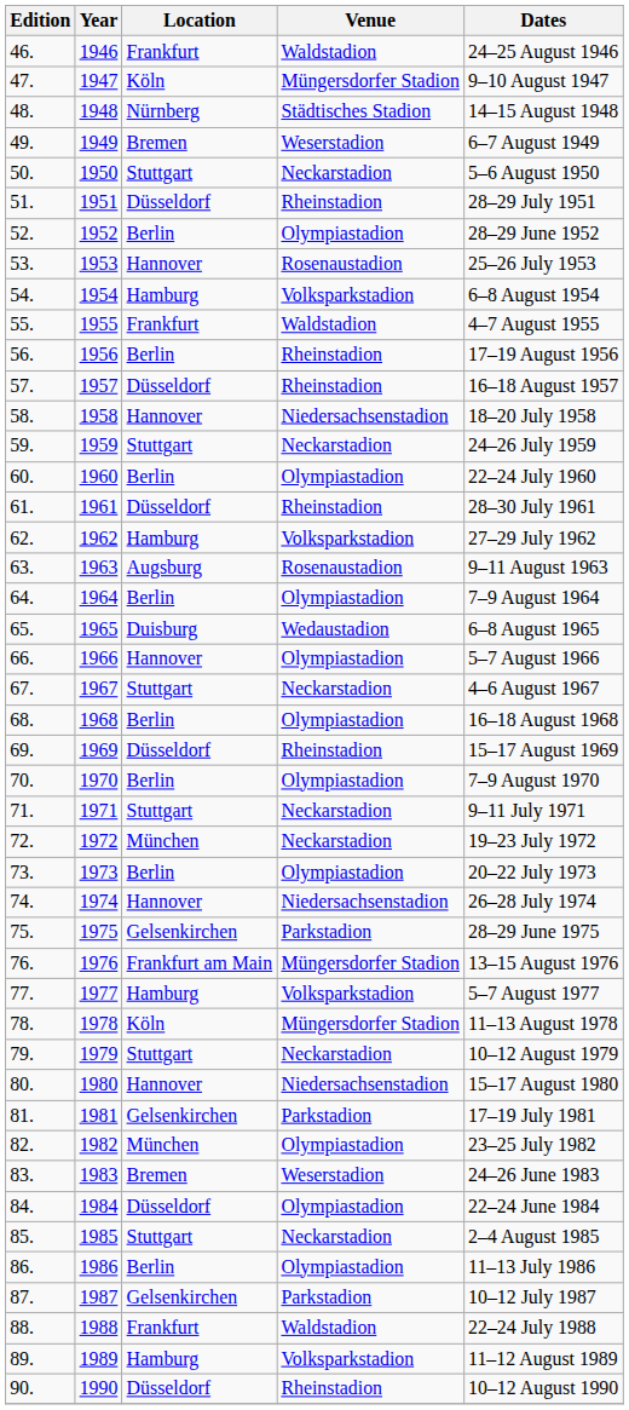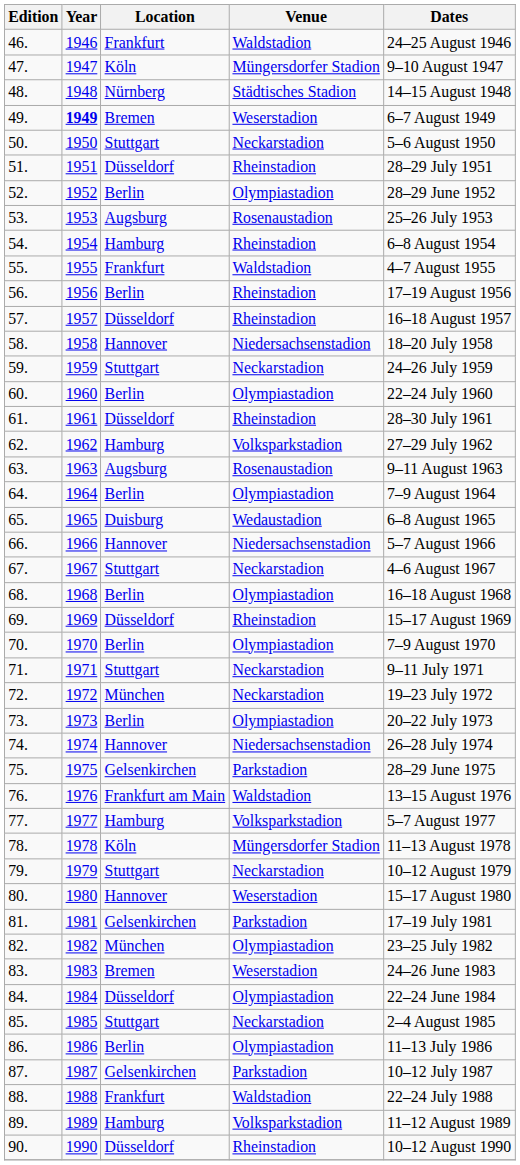 <table class="wikitable sortable">
 <tr>
 <th>Edition</th>
 <th>Year</th>
 <th>Location</th>
 <th>Venue</th>
 <th class="unsortable">Dates</th>
 </tr>
 <tr>
 <td>46.</td>
 <td><a href='#'>1946</a></td>
 <td><a href='#'>Frankfurt</a></td>
 <td><a href='#'>Waldstadion</a></td>
 <td>24–25 August 1946</td>
 </tr>
 <tr>
 <td>47.</td>
 <td><a href='#'>1947</a></td>
 <td><a href='#'>Köln</a></td>
 <td><a href='#'>Müngersdorfer Stadion</a></td>
 <td>9–10 August 1947</td>
 </tr>
 <tr>
 <td>48.</td>
 <td><a href='#'>1948</a></td>
 <td><a href='#'>Nürnberg</a></td>
 <td><a href='#'>Städtisches Stadion</a></td>
 <td>14–15 August 1948</td>
 </tr>
 <tr>
 <td>49.</td>
-<td><a href='#'>1949</a></td>
+<td><strong><a href='#'>1949</a></strong></td>
 <td><a href='#'>Bremen</a></td>
 <td><a href='#'>Weserstadion</a></td>
 <td>6–7 August 1949</td>
 </tr>
 <tr>
 <td>50.</td>
 <td><a href='#'>1950</a></td>
 <td><a href='#'>Stuttgart</a></td>
 <td><a href='#'>Neckarstadion</a></td>
 <td>5–6 August 1950</td>
 </tr>
 <tr>
 <td>51.</td>
 <td><a href='#'>1951</a></td>
 <td><a href='#'>Düsseldorf</a></td>
 <td><a href='#'>Rheinstadion</a></td>
 <td>28–29 July 1951</td>
 </tr>
 <tr>
 <td>52.</td>
 <td><a href='#'>1952</a></td>
 <td><a href='#'>Berlin</a></td>
 <td><a href='#'>Olympiastadion</a></td>
 <td>28–29 June 1952</td>
 </tr>
 <tr>
 <td>53.</td>
 <td><a href='#'>1953</a></td>
-<td><a href='#'>Hannover</a></td>
+<td><a href='#'>Augsburg</a></td>
 <td><a href='#'>Rosenaustadion</a></td>
 <td>25–26 July 1953</td>
 </tr>
 <tr>
 <td>54.</td>
 <td><a href='#'>1954</a></td>
 <td><a href='#'>Hamburg</a></td>
-<td><a href='#'>Volksparkstadion</a></td>
+<td><a href='#'>Rheinstadion</a></td>
 <td>6–8 August 1954</td>
 </tr>
 <tr>
 <td>55.</td>
 <td><a href='#'>1955</a></td>
 <td><a href='#'>Frankfurt</a></td>
 <td><a href='#'>Waldstadion</a></td>
 <td>4–7 August 1955</td>
 </tr>
 <tr>
 <td>56.</td>
 <td><a href='#'>1956</a></td>
 <td><a href='#'>Berlin</a></td>
 <td><a href='#'>Rheinstadion</a></td>
 <td>17–19 August 1956</td>
 </tr>
 <tr>
 <td>57.</td>
 <td><a href='#'>1957</a></td>
 <td><a href='#'>Düsseldorf</a></td>
 <td><a href='#'>Rheinstadion</a></td>
 <td>16–18 August 1957</td>
 </tr>
 <tr>
 <td>58.</td>
 <td><a href='#'>1958</a></td>
 <td><a href='#'>Hannover</a></td>
 <td><a href='#'>Niedersachsenstadion</a></td>
 <td>18–20 July 1958</td>
 </tr>
 <tr>
 <td>59.</td>
 <td><a href='#'>1959</a></td>
 <td><a href='#'>Stuttgart</a></td>
 <td><a href='#'>Neckarstadion</a></td>
 <td>24–26 July 1959</td>
 </tr>
 <tr>
 <td>60.</td>
 <td><a href='#'>1960</a></td>
 <td><a href='#'>Berlin</a></td>
 <td><a href='#'>Olympiastadion</a></td>
 <td>22–24 July 1960</td>
 </tr>
 <tr>
 <td>61.</td>
 <td><a href='#'>1961</a></td>
 <td><a href='#'>Düsseldorf</a></td>
 <td><a href='#'>Rheinstadion</a></td>
 <td>28–30 July 1961</td>
 </tr>
 <tr>
 <td>62.</td>
 <td><a href='#'>1962</a></td>
 <td><a href='#'>Hamburg</a></td>
 <td><a href='#'>Volksparkstadion</a></td>
 <td>27–29 July 1962</td>
 </tr>
 <tr>
 <td>63.</td>
 <td><a href='#'>1963</a></td>
 <td><a href='#'>Augsburg</a></td>
 <td><a href='#'>Rosenaustadion</a></td>
 <td>9–11 August 1963</td>
 </tr>
 <tr>
 <td>64.</td>
 <td><a href='#'>1964</a></td>
 <td><a href='#'>Berlin</a></td>
 <td><a href='#'>Olympiastadion</a></td>
 <td>7–9 August 1964</td>
 </tr>
 <tr>
 <td>65.</td>
 <td><a href='#'>1965</a></td>
 <td><a href='#'>Duisburg</a></td>
 <td><a href='#'>Wedaustadion</a></td>
 <td>6–8 August 1965</td>
 </tr>
 <tr>
 <td>66.</td>
 <td><a href='#'>1966</a></td>
 <td><a href='#'>Hannover</a></td>
-<td><a href='#'>Olympiastadion</a></td>
+<td><a href='#'>Niedersachsenstadion</a></td>
 <td>5–7 August 1966</td>
 </tr>
 <tr>
 <td>67.</td>
 <td><a href='#'>1967</a></td>
 <td><a href='#'>Stuttgart</a></td>
 <td><a href='#'>Neckarstadion</a></td>
 <td>4–6 August 1967</td>
 </tr>
 <tr>
 <td>68.</td>
 <td><a href='#'>1968</a></td>
 <td><a href='#'>Berlin</a></td>
 <td><a href='#'>Olympiastadion</a></td>
 <td>16–18 August 1968</td>
 </tr>
 <tr>
 <td>69.</td>
 <td><a href='#'>1969</a></td>
 <td><a href='#'>Düsseldorf</a></td>
 <td><a href='#'>Rheinstadion</a></td>
 <td>15–17 August 1969</td>
 </tr>
 <tr>
 <td>70.</td>
 <td><a href='#'>1970</a></td>
 <td><a href='#'>Berlin</a></td>
 <td><a href='#'>Olympiastadion</a></td>
 <td>7–9 August 1970</td>
 </tr>
 <tr>
 <td>71.</td>
 <td><a href='#'>1971</a></td>
 <td><a href='#'>Stuttgart</a></td>
 <td><a href='#'>Neckarstadion</a></td>
 <td>9–11 July 1971</td>
 </tr>
 <tr>
 <td>72.</td>
 <td><a href='#'>1972</a></td>
 <td><a href='#'>München</a></td>
 <td><a href='#'>Neckarstadion</a></td>
 <td>19–23 July 1972</td>
 </tr>
 <tr>
 <td>73.</td>
 <td><a href='#'>1973</a></td>
 <td><a href='#'>Berlin</a></td>
 <td><a href='#'>Olympiastadion</a></td>
 <td>20–22 July 1973</td>
 </tr>
 <tr>
 <td>74.</td>
 <td><a href='#'>1974</a></td>
 <td><a href='#'>Hannover</a></td>
 <td><a href='#'>Niedersachsenstadion</a></td>
 <td>26–28 July 1974</td>
 </tr>
 <tr>
 <td>75.</td>
 <td><a href='#'>1975</a></td>
 <td><a href='#'>Gelsenkirchen</a></td>
 <td><a href='#'>Parkstadion</a></td>
 <td>28–29 June 1975</td>
 </tr>
 <tr>
 <td>76.</td>
 <td><a href='#'>1976</a></td>
 <td><a href='#'>Frankfurt am Main</a></td>
-<td><a href='#'>Müngersdorfer Stadion</a></td>
+<td><a href='#'>Waldstadion</a></td>
 <td>13–15 August 1976</td>
 </tr>
 <tr>
 <td>77.</td>
 <td><a href='#'>1977</a></td>
 <td><a href='#'>Hamburg</a></td>
 <td><a href='#'>Volksparkstadion</a></td>
 <td>5–7 August 1977</td>
 </tr>
 <tr>
 <td>78.</td>
 <td><a href='#'>1978</a></td>
 <td><a href='#'>Köln</a></td>
 <td><a href='#'>Müngersdorfer Stadion</a></td>
 <td>11–13 August 1978</td>
 </tr>
 <tr>
 <td>79.</td>
 <td><a href='#'>1979</a></td>
 <td><a href='#'>Stuttgart</a></td>
 <td><a href='#'>Neckarstadion</a></td>
 <td>10–12 August 1979</td>
 </tr>
 <tr>
 <td>80.</td>
 <td><a href='#'>1980</a></td>
 <td><a href='#'>Hannover</a></td>
-<td><a href='#'>Niedersachsenstadion</a></td>
+<td><a href='#'>Weserstadion</a></td>
 <td>15–17 August 1980</td>
 </tr>
 <tr>
 <td>81.</td>
 <td><a href='#'>1981</a></td>
 <td><a href='#'>Gelsenkirchen</a></td>
 <td><a href='#'>Parkstadion</a></td>
 <td>17–19 July 1981</td>
 </tr>
 <tr>
 <td>82.</td>
 <td><a href='#'>1982</a></td>
 <td><a href='#'>München</a></td>
 <td><a href='#'>Olympiastadion</a></td>
 <td>23–25 July 1982</td>
 </tr>
 <tr>
 <td>83.</td>
 <td><a href='#'>1983</a></td>
 <td><a href='#'>Bremen</a></td>
 <td><a href='#'>Weserstadion</a></td>
 <td>24–26 June 1983</td>
 </tr>
 <tr>
 <td>84.</td>
 <td><a href='#'>1984</a></td>
 <td><a href='#'>Düsseldorf</a></td>
 <td><a href='#'>Olympiastadion</a></td>
 <td>22–24 June 1984</td>
 </tr>
 <tr>
 <td>85.</td>
 <td><a href='#'>1985</a></td>
 <td><a href='#'>Stuttgart</a></td>
 <td><a href='#'>Neckarstadion</a></td>
 <td>2–4 August 1985</td>
 </tr>
 <tr>
 <td>86.</td>
 <td><a href='#'>1986</a></td>
 <td><a href='#'>Berlin</a></td>
 <td><a href='#'>Olympiastadion</a></td>
 <td>11–13 July 1986</td>
 </tr>
 <tr>
 <td>87.</td>
 <td><a href='#'>1987</a></td>
 <td><a href='#'>Gelsenkirchen</a></td>
 <td><a href='#'>Parkstadion</a></td>
 <td>10–12 July 1987</td>
 </tr>
 <tr>
 <td>88.</td>
 <td><a href='#'>1988</a></td>
 <td><a href='#'>Frankfurt</a></td>
 <td><a href='#'>Waldstadion</a></td>
 <td>22–24 July 1988</td>
 </tr>
 <tr>
 <td>89.</td>
 <td><a href='#'>1989</a></td>
 <td><a href='#'>Hamburg</a></td>
 <td><a href='#'>Volksparkstadion</a></td>
 <td>11–12 August 1989</td>
 </tr>
 <tr>
 <td>90.</td>
 <td><a href='#'>1990</a></td>
 <td><a href='#'>Düsseldorf</a></td>
 <td><a href='#'>Rheinstadion</a></td>
 <td>10–12 August 1990</td>
 </tr>
 <tr>
 </tr>
 </table>
